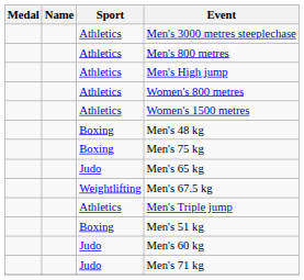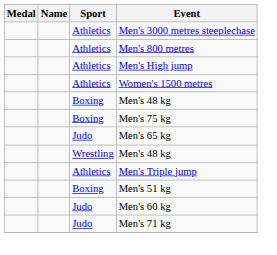 <table class="wikitable sortable" style="font-size:95%">
 <tr>
 <th>Medal</th>
 <th>Name</th>
 <th>Sport</th>
 <th>Event</th>
 </tr>
 <tr>
 <td></td>
 <td></td>
 <td><a href='#'>Athletics</a></td>
 <td><a href='#'>Men's 3000 metres steeplechase</a></td>
 </tr>
 <tr>
 <td></td>
 <td></td>
 <td><a href='#'>Athletics</a></td>
 <td><a href='#'>Men's 800 metres</a></td>
 </tr>
 <tr>
 <td></td>
 <td></td>
 <td><a href='#'>Athletics</a></td>
 <td><a href='#'>Men's High jump</a></td>
 </tr>
 <tr>
 <td></td>
 <td></td>
 <td><a href='#'>Athletics</a></td>
-<td><a href='#'>Women's 800 metres</a></td>
-</tr>
-<tr>
-<td></td>
-<td></td>
-<td><a href='#'>Athletics</a></td>
 <td><a href='#'>Women's 1500 metres</a></td>
 </tr>
 <tr>
 <td></td>
 <td></td>
 <td><a href='#'>Boxing</a></td>
 <td>Men's 48 kg</td>
 </tr>
 <tr>
 <td></td>
 <td></td>
 <td><a href='#'>Boxing</a></td>
 <td>Men's 75 kg</td>
 </tr>
 <tr>
 <td></td>
 <td></td>
 <td><a href='#'>Judo</a></td>
 <td>Men's 65 kg</td>
 </tr>
 <tr>
 <td></td>
 <td></td>
-<td><a href='#'>Weightlifting</a></td>
-<td>Men's 67.5 kg</td>
+<td><a href='#'>Wrestling</a></td>
+<td>Men's 48 kg</td>
 </tr>
 <tr>
 <td></td>
 <td></td>
 <td><a href='#'>Athletics</a></td>
 <td><a href='#'>Men's Triple jump</a></td>
 </tr>
 <tr>
 <td></td>
 <td></td>
 <td><a href='#'>Boxing</a></td>
 <td>Men's 51 kg</td>
 </tr>
 <tr>
 <td></td>
 <td></td>
 <td><a href='#'>Judo</a></td>
 <td>Men's 60 kg</td>
 </tr>
 <tr>
 <td></td>
 <td></td>
 <td><a href='#'>Judo</a></td>
 <td>Men's 71 kg</td>
 </tr>
 <tr>
 </tr>
 </table>
